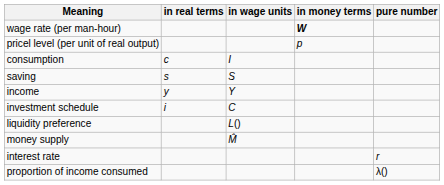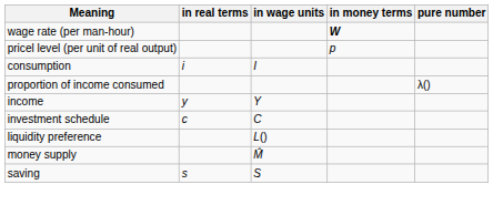 <table class="wikitable">
 <tr>
 <th>Meaning</th>
 <th>in real terms</th>
 <th>in wage units</th>
 <th>in money terms</th>
 <th>pure number</th>
 </tr>
 <tr>
 <td>wage rate (per man-hour)</td>
 <td></td>
 <td></td>
 <td><strong><em>W</em></strong></td>
 <td> </td>
 </tr>
 <tr>
 <td>pricel level (per unit of real output)</td>
 <td></td>
 <td></td>
 <td><em>p</em></td>
 <td> </td>
 </tr>
 <tr>
 <td>consumption</td>
-<td><em>c</em></td>
+<td><i>i</i></td>
 <td><i>I</i></td>
 <td> </td>
 <td> </td>
 </tr>
 <tr>
-<td>saving</td>
-<td><em>s</em></td>
-<td><em>S</em></td>
-<td> </td>
-<td> </td>
+<td>proportion of income consumed</td>
+<td></td>
+<td></td>
+<td></td>
+<td>λ()</td>
 </tr>
 <tr>
 <td>income</td>
 <td><em>y</em></td>
 <td><em>Y</em></td>
 <td> </td>
 <td> </td>
 </tr>
 <tr>
 <td>investment schedule</td>
-<td><i>i</i></td>
+<td><em>c</em></td>
 <td><em>C</em></td>
 <td> </td>
 <td> </td>
 </tr>
 <tr>
 <td>liquidity preference</td>
 <td></td>
 <td><em>L</em>()</td>
 <td></td>
 <td> </td>
 </tr>
 <tr>
 <td>money supply</td>
 <td></td>
 <td><em>M&#x0302;</em></td>
 <td></td>
 <td> </td>
 </tr>
 <tr>
-<td>interest rate</td>
-<td></td>
-<td></td>
-<td></td>
-<td><em>r</em></td>
-</tr>
-<tr>
-<td>proportion of income consumed</td>
-<td></td>
-<td></td>
-<td></td>
-<td>λ()</td>
+<td>saving</td>
+<td><em>s</em></td>
+<td><em>S</em></td>
+<td> </td>
+<td> </td>
 </tr>
 </table>
